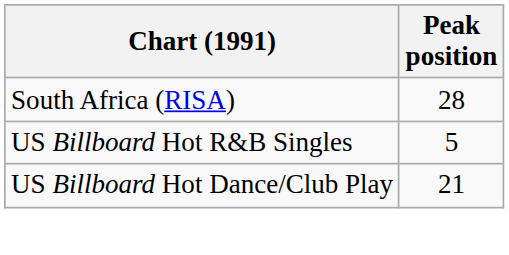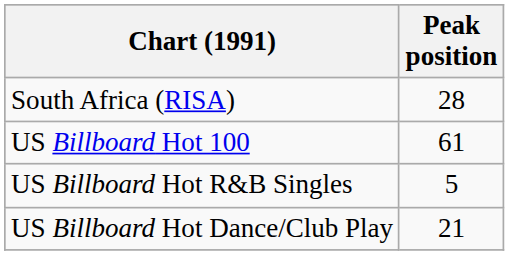 <table class="wikitable sortable">
 <tr>
 <th>Chart (1991)</th>
 <th>Peak<br>position</th>
 </tr>
 <tr>
 <td>South Africa (<a href='#'>RISA</a>)</td>
 <td align="center">28</td>
 </tr>
 <tr>
+<td>US <a href='#'><em>Billboard</em> Hot 100</a></td>
+<td align=center>61</td>
+</tr>
+<tr>
 <td>US <em>Billboard</em> Hot R&B Singles</td>
 <td align=center>5</td>
 </tr>
 <tr>
 <td>US <em>Billboard</em> Hot Dance/Club Play</td>
 <td align=center>21</td>
 </tr>
 </table>
